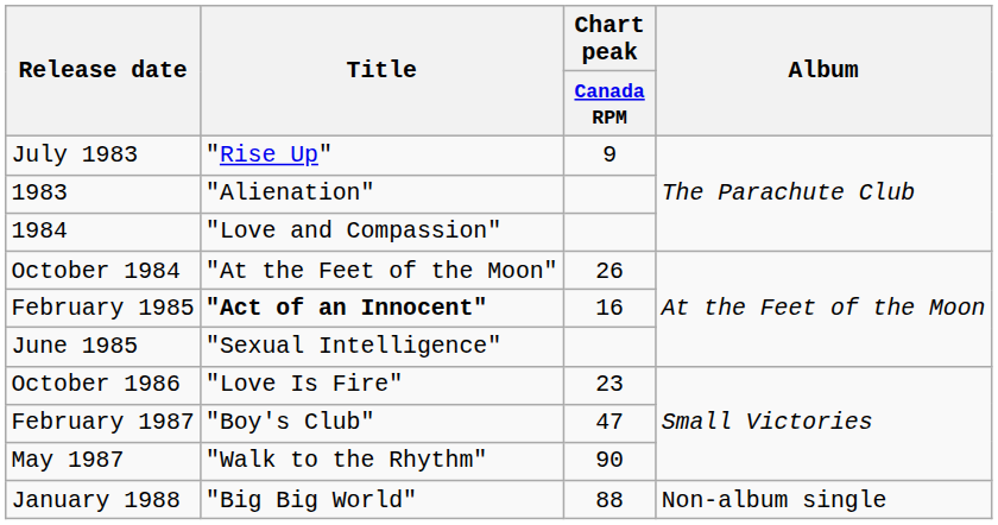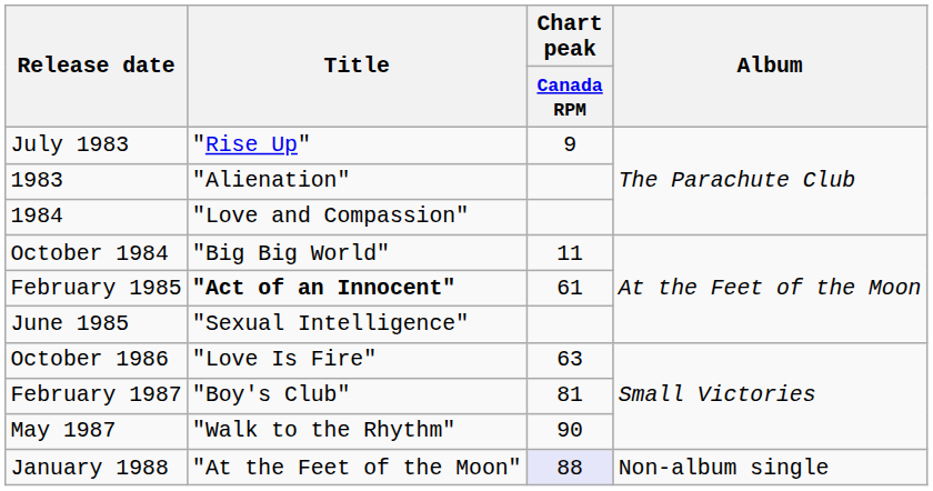 <table class="wikitable">
 <tr>
 <th rowspan="2">Release date</th>
 <th rowspan="2">Title</th>
 <th>Chart peak</th>
 <th rowspan="2">Album</th>
 </tr>
 <tr>
 <th style="width:45px;"><small><a href='#'>Canada</a><br>RPM</small></th>
 </tr>
 <tr>
 <td>July 1983</td>
 <td>"<a href='#'>Rise Up</a>"</td>
 <td style="text-align:center;">9</td>
 <td rowspan="3"><em>The Parachute Club</em></td>
 </tr>
 <tr>
 <td>1983</td>
 <td>"Alienation"</td>
 <td style="text-align:center;"></td>
 </tr>
 <tr>
 <td>1984</td>
 <td>"Love and Compassion"</td>
 <td style="text-align:center;"></td>
 </tr>
 <tr>
 <td>October 1984</td>
-<td>"At the Feet of the Moon"</td>
-<td style="text-align:center;">26</td>
+<td>"Big Big World"</td>
+<td style="text-align:center;">11</td>
 <td rowspan="3"><em>At the Feet of the Moon</em></td>
 </tr>
 <tr>
 <td>February 1985</td>
 <td><strong>"Act of an Innocent"</strong></td>
-<td style="text-align:center;">16</td>
+<td style="text-align:center;">61</td>
 </tr>
 <tr>
 <td>June 1985</td>
 <td>"Sexual Intelligence"</td>
 <td style="text-align:center;"></td>
 </tr>
 <tr>
 <td>October 1986</td>
 <td>"Love Is Fire"</td>
-<td style="text-align:center;">23</td>
+<td style="text-align:center;">63</td>
 <td rowspan="3"><em>Small Victories</em></td>
 </tr>
 <tr>
 <td>February 1987</td>
 <td>"Boy's Club"</td>
-<td style="text-align:center;">47</td>
+<td style="text-align:center;">81</td>
 </tr>
 <tr>
 <td>May 1987</td>
 <td>"Walk to the Rhythm"</td>
 <td style="text-align:center;">90</td>
 </tr>
 <tr>
 <td>January 1988</td>
-<td>"Big Big World"</td>
-<td style="text-align:center;">88</td>
+<td>"At the Feet of the Moon"</td>
+<td style="background: lavender; text-align:center;">88</td>
 <td>Non-album single</td>
 </tr>
 </table>
